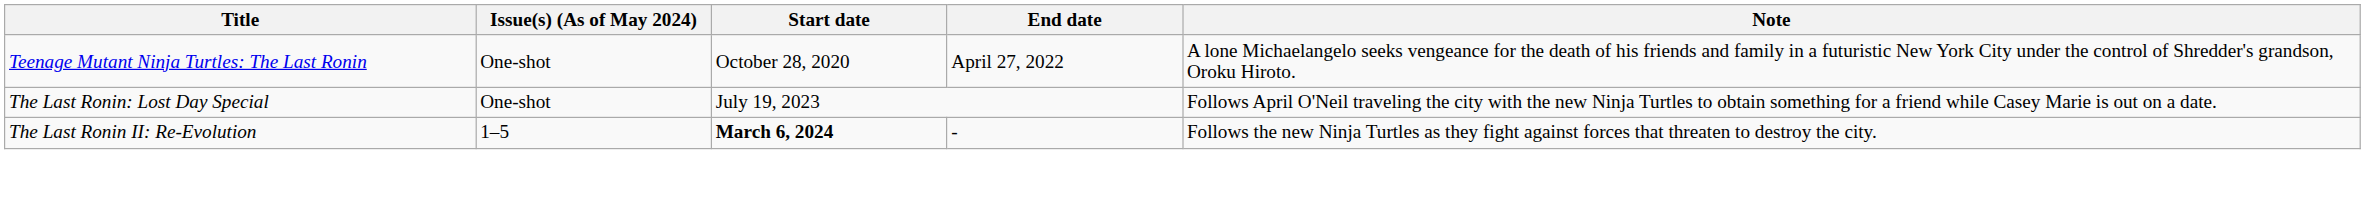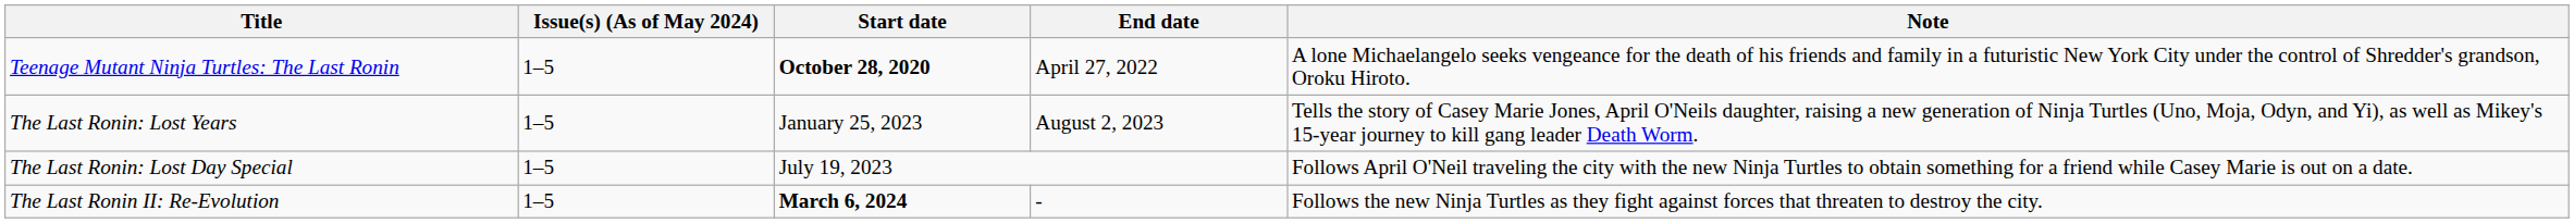 <table class="wikitable" width="99%">
 <tr>
 <th scope="col" width="10%" align="center">Title</th>
 <th scope="col" width="5%" align="center">Issue(s) (As of May 2024)</th>
 <th scope="col" width="5%" align="center">Start date</th>
 <th scope="col" width="5%" align="center">End date</th>
 <th scope="col" width="25%" align="center">Note</th>
 </tr>
 <tr>
 <td><em><a href='#'>Teenage Mutant Ninja Turtles: The Last Ronin</a></em></td>
-<td>One-shot</td>
-<td>October 28, 2020</td>
+<td>1–5</td>
+<td><strong>October 28, 2020</strong></td>
 <td>April 27, 2022</td>
 <td>A lone Michaelangelo seeks vengeance for the death of his friends and family in a futuristic New York City under the control of Shredder's grandson, Oroku Hiroto.</td>
 </tr>
 <tr>
+<td><em>The Last Ronin: Lost Years</em></td>
+<td>1–5</td>
+<td>January 25, 2023</td>
+<td>August 2, 2023</td>
+<td>Tells the story of Casey Marie Jones, April O'Neils daughter, raising a new generation of Ninja Turtles (Uno, Moja, Odyn, and Yi), as well as Mikey's 15-year journey to kill gang leader <a href='#'>Death Worm</a>.</td>
+</tr>
+<tr>
 <td><em>The Last Ronin: Lost Day Special</em></td>
-<td>One-shot</td>
+<td>1–5</td>
 <td colspan="2">July 19, 2023</td>
 <td>Follows April O'Neil traveling the city with the new Ninja Turtles to obtain something for a friend while Casey Marie is out on a date.</td>
 </tr>
 <tr>
 <td><em>The Last Ronin II: Re-Evolution</em></td>
 <td>1–5</td>
 <td><strong>March 6, 2024</strong></td>
 <td>-</td>
 <td>Follows the new Ninja Turtles as they fight against forces that threaten to destroy the city.</td>
 </tr>
 </table>
